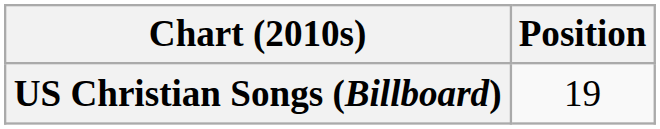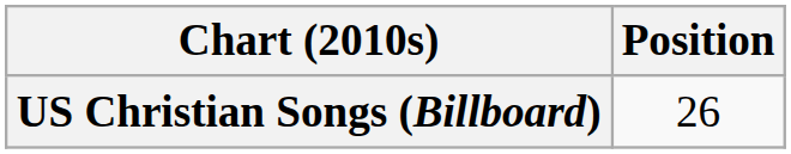 <table class="wikitable plainrowheaders" style="text-align:center">
 <tr>
 <th scope="col">Chart (2010s)</th>
 <th scope="col">Position</th>
 </tr>
 <tr>
 <th scope="row">US Christian Songs (<em>Billboard</em>)</th>
-<td>19</td>
+<td>26</td>
 </tr>
 </table>
